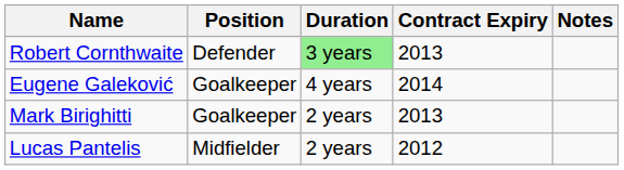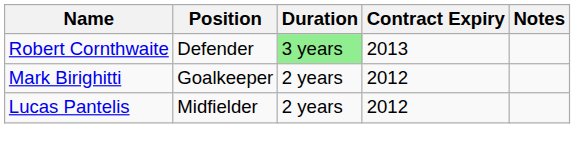 <table class="wikitable">
 <tr>
 <th>Name</th>
 <th>Position</th>
 <th>Duration</th>
 <th>Contract Expiry</th>
 <th>Notes</th>
 </tr>
 <tr>
 <td> <a href='#'>Robert Cornthwaite</a></td>
 <td>Defender</td>
 <td style="background: lightgreen;">3 years</td>
 <td>2013</td>
 <td></td>
 </tr>
 <tr>
-<td> <a href='#'>Eugene Galeković</a></td>
-<td>Goalkeeper</td>
-<td>4 years</td>
-<td>2014</td>
-<td></td>
-</tr>
-<tr>
 <td> <a href='#'>Mark Birighitti</a></td>
 <td>Goalkeeper</td>
 <td>2 years</td>
-<td>2013</td>
+<td>2012</td>
 <td></td>
 </tr>
 <tr>
 <td> <a href='#'>Lucas Pantelis</a></td>
 <td>Midfielder</td>
 <td>2 years</td>
 <td>2012</td>
 <td></td>
 </tr>
 </table>
